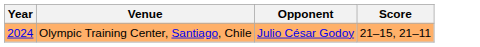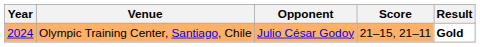 <table class="sortable wikitable" style="font-size: 90%;">
 <tr>
 <th>Year</th>
 <th>Venue</th>
 <th>Opponent</th>
 <th>Score</th>
+<th>Result</th>
 </tr>
 <tr style="background:#FFB069">
 <td align="center"><a href='#'>2024</a></td>
 <td align="left">Olympic Training Center, <a href='#'>Santiago</a>, Chile</td>
 <td align="left"> <a href='#'>Julio César Godoy</a></td>
 <td align="left">21–15, 21–11</td>
+<td style="text-align:left; background:white"> <strong>Gold</strong></td>
 </tr>
 </table>
